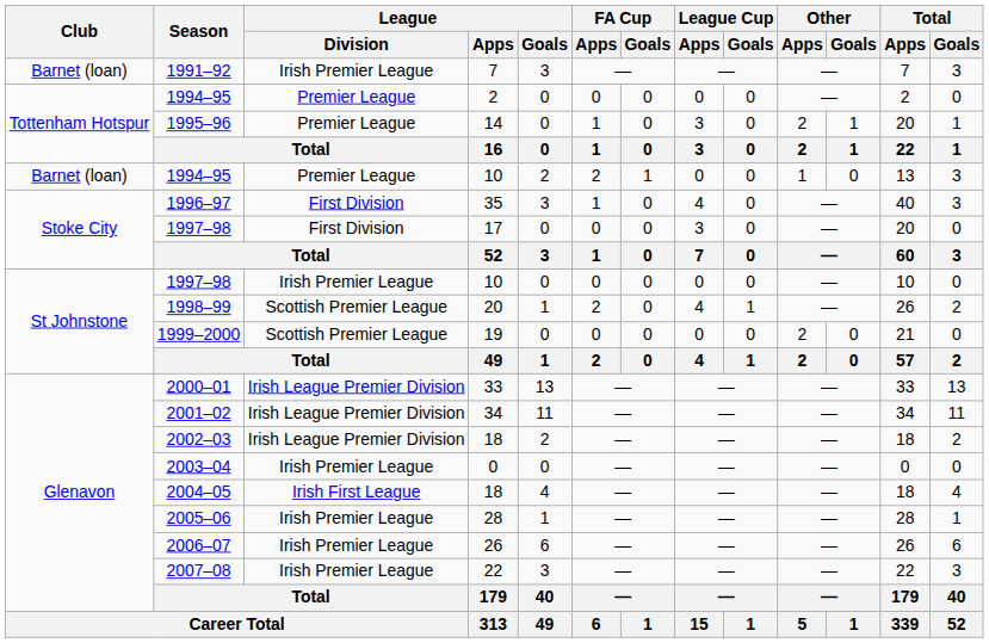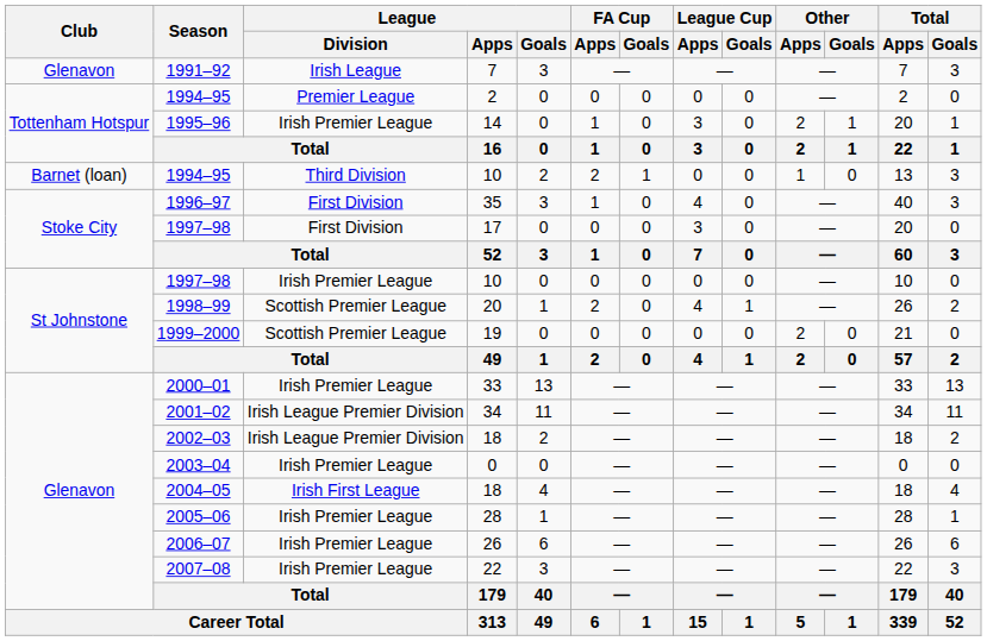 <table class="wikitable" style="text-align: center;">
 <tr>
 <th rowspan="2">Club</th>
 <th rowspan="2">Season</th>
 <th colspan="3">League</th>
 <th colspan="2">FA Cup</th>
 <th colspan="2">League Cup</th>
 <th colspan="2">Other</th>
 <th colspan="2">Total</th>
 </tr>
 <tr>
 <th>Division</th>
 <th>Apps</th>
 <th>Goals</th>
 <th>Apps</th>
 <th>Goals</th>
 <th>Apps</th>
 <th>Goals</th>
 <th>Apps</th>
 <th>Goals</th>
 <th>Apps</th>
 <th>Goals</th>
 </tr>
 <tr>
-<td><a href='#'>Barnet</a> (loan)</td>
+<td><a href='#'>Glenavon</a></td>
 <td><a href='#'>1991–92</a></td>
-<td>Irish Premier League</td>
+<td><a href='#'>Irish League</a></td>
 <td>7</td>
 <td>3</td>
 <td colspan="2">—</td>
 <td colspan="2">—</td>
 <td colspan="2">—</td>
 <td>7</td>
 <td>3</td>
 </tr>
 <tr>
 <td rowspan="3"><a href='#'>Tottenham Hotspur</a></td>
 <td><a href='#'>1994–95</a></td>
 <td><a href='#'>Premier League</a></td>
 <td>2</td>
 <td>0</td>
 <td>0</td>
 <td>0</td>
 <td>0</td>
 <td>0</td>
 <td colspan="2">—</td>
 <td>2</td>
 <td>0</td>
 </tr>
 <tr>
 <td><a href='#'>1995–96</a></td>
-<td>Premier League</td>
+<td>Irish Premier League</td>
 <td>14</td>
 <td>0</td>
 <td>1</td>
 <td>0</td>
 <td>3</td>
 <td>0</td>
 <td>2</td>
 <td>1</td>
 <td>20</td>
 <td>1</td>
 </tr>
 <tr>
 <th colspan="2">Total</th>
 <th>16</th>
 <th>0</th>
 <th>1</th>
 <th>0</th>
 <th>3</th>
 <th>0</th>
 <th>2</th>
 <th>1</th>
 <th>22</th>
 <th>1</th>
 </tr>
 <tr>
 <td><a href='#'>Barnet</a> (loan)</td>
 <td><a href='#'>1994–95</a></td>
-<td>Premier League</td>
+<td><a href='#'>Third Division</a></td>
 <td>10</td>
 <td>2</td>
 <td>2</td>
 <td>1</td>
 <td>0</td>
 <td>0</td>
 <td>1</td>
 <td>0</td>
 <td>13</td>
 <td>3</td>
 </tr>
 <tr>
 <td rowspan="3"><a href='#'>Stoke City</a></td>
 <td><a href='#'>1996–97</a></td>
 <td><a href='#'>First Division</a></td>
 <td>35</td>
 <td>3</td>
 <td>1</td>
 <td>0</td>
 <td>4</td>
 <td>0</td>
 <td colspan="2">—</td>
 <td>40</td>
 <td>3</td>
 </tr>
 <tr>
 <td><a href='#'>1997–98</a></td>
 <td>First Division</td>
 <td>17</td>
 <td>0</td>
 <td>0</td>
 <td>0</td>
 <td>3</td>
 <td>0</td>
 <td colspan="2">—</td>
 <td>20</td>
 <td>0</td>
 </tr>
 <tr>
 <th colspan="2">Total</th>
 <th>52</th>
 <th>3</th>
 <th>1</th>
 <th>0</th>
 <th>7</th>
 <th>0</th>
 <th colspan="2">—</th>
 <th>60</th>
 <th>3</th>
 </tr>
 <tr>
 <td rowspan="4"><a href='#'>St Johnstone</a></td>
 <td><a href='#'>1997–98</a></td>
 <td>Irish Premier League</td>
 <td>10</td>
 <td>0</td>
 <td>0</td>
 <td>0</td>
 <td>0</td>
 <td>0</td>
 <td colspan="2">—</td>
 <td>10</td>
 <td>0</td>
 </tr>
 <tr>
 <td><a href='#'>1998–99</a></td>
 <td>Scottish Premier League</td>
 <td>20</td>
 <td>1</td>
 <td>2</td>
 <td>0</td>
 <td>4</td>
 <td>1</td>
 <td colspan="2">—</td>
 <td>26</td>
 <td>2</td>
 </tr>
 <tr>
 <td><a href='#'>1999–2000</a></td>
 <td>Scottish Premier League</td>
 <td>19</td>
 <td>0</td>
 <td>0</td>
 <td>0</td>
 <td>0</td>
 <td>0</td>
 <td>2</td>
 <td>0</td>
 <td>21</td>
 <td>0</td>
 </tr>
 <tr>
 <th colspan="2">Total</th>
 <th>49</th>
 <th>1</th>
 <th>2</th>
 <th>0</th>
 <th>4</th>
 <th>1</th>
 <th>2</th>
 <th>0</th>
 <th>57</th>
 <th>2</th>
 </tr>
 <tr>
 <td rowspan=9><a href='#'>Glenavon</a></td>
 <td><a href='#'>2000–01</a></td>
-<td><a href='#'>Irish League Premier Division</a></td>
+<td>Irish Premier League</td>
 <td>33</td>
 <td>13</td>
 <td colspan="2">—</td>
 <td colspan="2">—</td>
 <td colspan="2">—</td>
 <td>33</td>
 <td>13</td>
 </tr>
 <tr>
 <td><a href='#'>2001–02</a></td>
 <td>Irish League Premier Division</td>
 <td>34</td>
 <td>11</td>
 <td colspan="2">—</td>
 <td colspan="2">—</td>
 <td colspan="2">—</td>
 <td>34</td>
 <td>11</td>
 </tr>
 <tr>
 <td><a href='#'>2002–03</a></td>
 <td>Irish League Premier Division</td>
 <td>18</td>
 <td>2</td>
 <td colspan="2">—</td>
 <td colspan="2">—</td>
 <td colspan="2">—</td>
 <td>18</td>
 <td>2</td>
 </tr>
 <tr>
 <td><a href='#'>2003–04</a></td>
 <td>Irish Premier League</td>
 <td>0</td>
 <td>0</td>
 <td colspan="2">—</td>
 <td colspan="2">—</td>
 <td colspan="2">—</td>
 <td>0</td>
 <td>0</td>
 </tr>
 <tr>
 <td><a href='#'>2004–05</a></td>
 <td><a href='#'>Irish First League</a></td>
 <td>18</td>
 <td>4</td>
 <td colspan="2">—</td>
 <td colspan="2">—</td>
 <td colspan="2">—</td>
 <td>18</td>
 <td>4</td>
 </tr>
 <tr>
 <td><a href='#'>2005–06</a></td>
 <td>Irish Premier League</td>
 <td>28</td>
 <td>1</td>
 <td colspan="2">—</td>
 <td colspan="2">—</td>
 <td colspan="2">—</td>
 <td>28</td>
 <td>1</td>
 </tr>
 <tr>
 <td><a href='#'>2006–07</a></td>
 <td>Irish Premier League</td>
 <td>26</td>
 <td>6</td>
 <td colspan="2">—</td>
 <td colspan="2">—</td>
 <td colspan="2">—</td>
 <td>26</td>
 <td>6</td>
 </tr>
 <tr>
 <td><a href='#'>2007–08</a></td>
 <td>Irish Premier League</td>
 <td>22</td>
 <td>3</td>
 <td colspan="2">—</td>
 <td colspan="2">—</td>
 <td colspan="2">—</td>
 <td>22</td>
 <td>3</td>
 </tr>
 <tr>
 <th colspan="2">Total</th>
 <th>179</th>
 <th>40</th>
 <th colspan="2">—</th>
 <th colspan="2">—</th>
 <th colspan="2">—</th>
 <th>179</th>
 <th>40</th>
 </tr>
 <tr>
 <th colspan="3">Career Total</th>
 <th>313</th>
 <th>49</th>
 <th>6</th>
 <th>1</th>
 <th>15</th>
 <th>1</th>
 <th>5</th>
 <th>1</th>
 <th>339</th>
 <th>52</th>
 </tr>
 </table>
